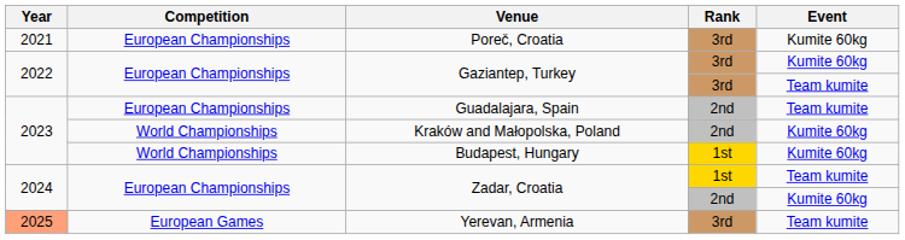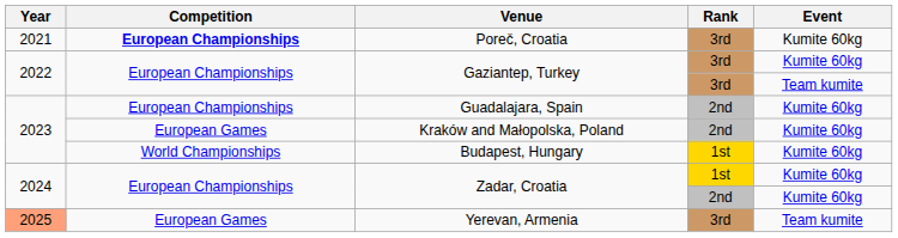 <table class="wikitable sortable" width=45% style="font-size:90%; text-align:center;">
 <tr>
 <th>Year</th>
 <th>Competition</th>
 <th>Venue</th>
 <th>Rank</th>
 <th>Event</th>
 </tr>
 <tr>
 <td>2021</td>
-<td><a href='#'>European Championships</a></td>
+<td><strong><a href='#'>European Championships</a></strong></td>
 <td>Poreč, Croatia</td>
 <td bgcolor="cc9966">3rd</td>
 <td>Kumite 60kg</td>
 </tr>
 <tr>
 <td rowspan=2>2022</td>
 <td rowspan=2><a href='#'>European Championships</a></td>
 <td rowspan=2>Gaziantep, Turkey</td>
 <td bgcolor="cc9966">3rd</td>
 <td><a href='#'>Kumite 60kg</a></td>
 </tr>
 <tr>
 <td bgcolor="cc9966">3rd</td>
 <td><a href='#'>Team kumite</a></td>
 </tr>
 <tr>
 <td rowspan=3>2023</td>
 <td><a href='#'>European Championships</a></td>
 <td>Guadalajara, Spain</td>
 <td bgcolor="silver">2nd</td>
-<td><a href='#'>Team kumite</a></td>
+<td><a href='#'>Kumite 60kg</a></td>
 </tr>
 <tr>
-<td><a href='#'>World Championships</a></td>
+<td><a href='#'>European Games</a></td>
 <td>Kraków and Małopolska, Poland</td>
 <td bgcolor="silver">2nd</td>
 <td><a href='#'>Kumite 60kg</a></td>
 </tr>
 <tr>
 <td><a href='#'>World Championships</a></td>
 <td>Budapest, Hungary</td>
 <td bgcolor="gold">1st</td>
 <td><a href='#'>Kumite 60kg</a></td>
 </tr>
 <tr>
 <td rowspan=2>2024</td>
 <td rowspan=2><a href='#'>European Championships</a></td>
 <td rowspan=2>Zadar, Croatia</td>
 <td bgcolor="gold">1st</td>
-<td><a href='#'>Team kumite</a></td>
+<td><a href='#'>Kumite 60kg</a></td>
 </tr>
 <tr>
 <td bgcolor="silver">2nd</td>
 <td><a href='#'>Kumite 60kg</a></td>
 </tr>
 <tr>
 <td style="background: lightsalmon;">2025</td>
 <td><a href='#'>European Games</a></td>
 <td>Yerevan, Armenia</td>
 <td bgcolor="cc9966">3rd</td>
 <td><a href='#'>Team kumite</a></td>
 </tr>
 </table>
